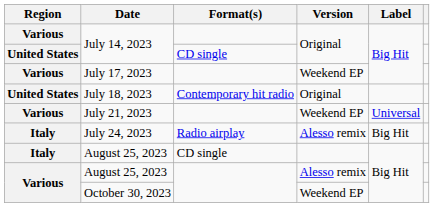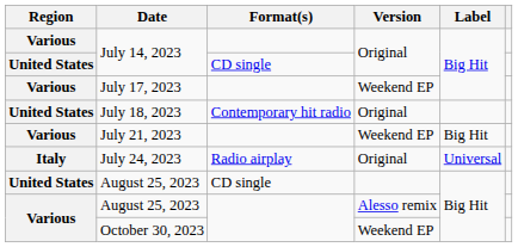 <table class="wikitable plainrowheaders">
 <tr>
 <th scope="col">Region</th>
 <th scope="col">Date</th>
 <th scope="col">Format(s)</th>
 <th scope="col">Version</th>
 <th scope="col">Label</th>
 <th scope="col"></th>
 </tr>
 <tr>
 <th scope="row">Various</th>
 <td rowspan="2">July 14, 2023</td>
 <td></td>
 <td rowspan="2">Original</td>
 <td rowspan="3"><a href='#'>Big Hit</a></td>
 <td style="text-align:center"></td>
 </tr>
 <tr>
 <th scope="row">United States</th>
 <td><a href='#'>CD single</a></td>
 <td style="text-align:center"></td>
 </tr>
 <tr>
 <th scope="row">Various</th>
 <td>July 17, 2023</td>
 <td></td>
 <td>Weekend EP</td>
 <td style="text-align: center;"></td>
 </tr>
 <tr>
 <th scope="row">United States</th>
 <td>July 18, 2023</td>
 <td><a href='#'>Contemporary hit radio</a></td>
 <td>Original</td>
 <td></td>
 <td style="text-align:center"></td>
 </tr>
 <tr>
 <th scope="row">Various</th>
 <td>July 21, 2023</td>
 <td></td>
 <td>Weekend EP</td>
-<td><a href='#'>Universal</a></td>
+<td>Big Hit</td>
 <td style="text-align:center"></td>
 </tr>
 <tr>
 <th scope="row">Italy</th>
 <td>July 24, 2023</td>
 <td><a href='#'>Radio airplay</a></td>
-<td><a href='#'>Alesso</a> remix</td>
-<td>Big Hit</td>
+<td>Original</td>
+<td><a href='#'>Universal</a></td>
 <td style="text-align:center"></td>
 </tr>
 <tr>
-<th scope="row">Italy</th>
+<th scope="row">United States</th>
 <td>August 25, 2023</td>
 <td>CD single</td>
 <td></td>
 <td rowspan="3">Big Hit</td>
 <td style="text-align:center"></td>
 </tr>
 <tr>
 <th scope="row" rowspan="2">Various</th>
 <td>August 25, 2023</td>
 <td rowspan="2"></td>
 <td><a href='#'>Alesso</a> remix</td>
 <td style="text-align:center"></td>
 </tr>
 <tr>
 <td>October 30, 2023</td>
 <td>Weekend EP</td>
 <td style="text-align:center"></td>
 </tr>
 </table>
